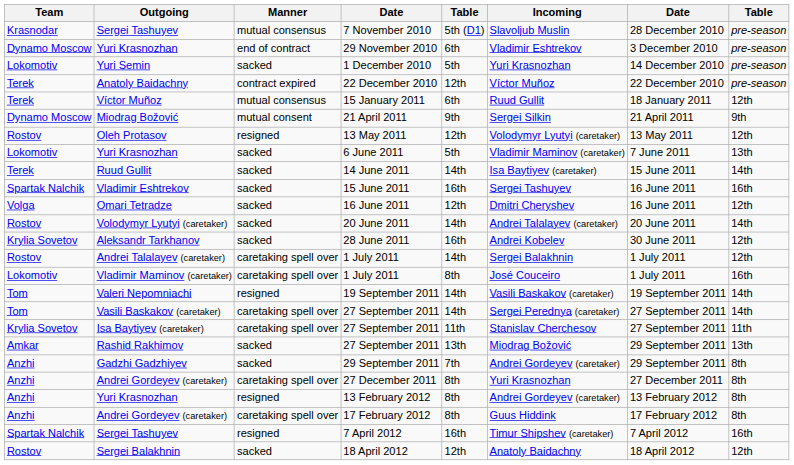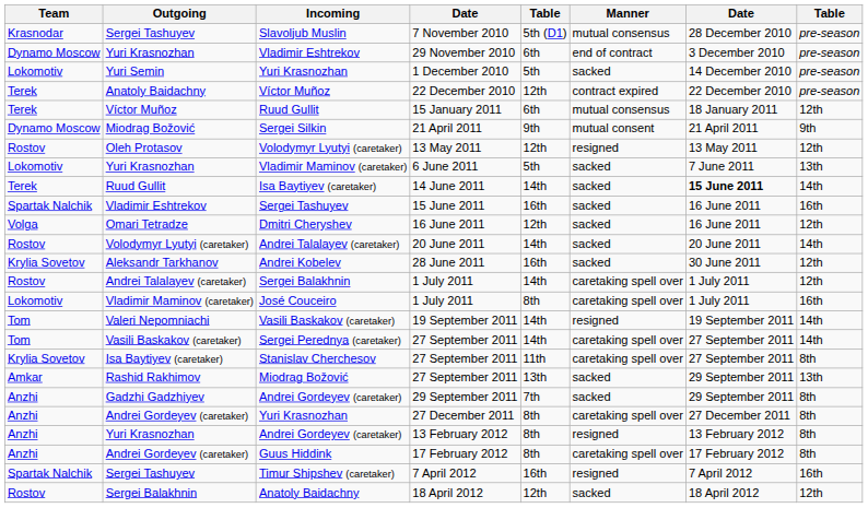 <table class="wikitable">
 <tr>
 <th>Team</th>
 <th>Outgoing</th>
-<th>Manner</th>
+<th>Incoming</th>
 <th>Date</th>
 <th>Table</th>
-<th>Incoming</th>
+<th>Manner</th>
 <th>Date</th>
 <th>Table</th>
 </tr>
 <tr>
 <td><a href='#'>Krasnodar</a></td>
 <td> <a href='#'>Sergei Tashuyev</a></td>
-<td>mutual consensus</td>
+<td> <a href='#'>Slavoljub Muslin</a></td>
 <td>7 November 2010</td>
 <td>5th (<a href='#'>D1</a>)</td>
-<td> <a href='#'>Slavoljub Muslin</a></td>
+<td>mutual consensus</td>
 <td>28 December 2010</td>
 <td><em>pre-season</em></td>
 </tr>
 <tr>
 <td><a href='#'>Dynamo Moscow</a></td>
 <td> <a href='#'>Yuri Krasnozhan</a></td>
-<td>end of contract</td>
+<td> <a href='#'>Vladimir Eshtrekov</a></td>
 <td>29 November 2010</td>
 <td>6th</td>
-<td> <a href='#'>Vladimir Eshtrekov</a></td>
+<td>end of contract</td>
 <td>3 December 2010</td>
 <td><em>pre-season</em></td>
 </tr>
 <tr>
 <td><a href='#'>Lokomotiv</a></td>
 <td> <a href='#'>Yuri Semin</a></td>
-<td>sacked</td>
+<td> <a href='#'>Yuri Krasnozhan</a></td>
 <td>1 December 2010</td>
 <td>5th</td>
-<td> <a href='#'>Yuri Krasnozhan</a></td>
+<td>sacked</td>
 <td>14 December 2010</td>
 <td><em>pre-season</em></td>
 </tr>
 <tr>
 <td><a href='#'>Terek</a></td>
 <td> <a href='#'>Anatoly Baidachny</a></td>
-<td>contract expired</td>
+<td> <a href='#'>Víctor Muñoz</a></td>
 <td>22 December 2010</td>
 <td>12th</td>
-<td> <a href='#'>Víctor Muñoz</a></td>
+<td>contract expired</td>
 <td>22 December 2010</td>
 <td><em>pre-season</em></td>
 </tr>
 <tr>
 <td><a href='#'>Terek</a></td>
 <td> <a href='#'>Víctor Muñoz</a></td>
-<td>mutual consensus</td>
+<td> <a href='#'>Ruud Gullit</a></td>
 <td>15 January 2011</td>
 <td>6th</td>
-<td> <a href='#'>Ruud Gullit</a></td>
+<td>mutual consensus</td>
 <td>18 January 2011</td>
 <td>12th</td>
 </tr>
 <tr>
 <td><a href='#'>Dynamo Moscow</a></td>
 <td> <a href='#'>Miodrag Božović</a></td>
-<td>mutual consent</td>
+<td> <a href='#'>Sergei Silkin</a></td>
 <td>21 April 2011</td>
 <td>9th</td>
-<td> <a href='#'>Sergei Silkin</a></td>
+<td>mutual consent</td>
 <td>21 April 2011</td>
 <td>9th</td>
 </tr>
 <tr>
 <td><a href='#'>Rostov</a></td>
 <td> <a href='#'>Oleh Protasov</a></td>
-<td>resigned</td>
+<td> <a href='#'>Volodymyr Lyutyi</a> <small>(caretaker)</small></td>
 <td>13 May 2011</td>
 <td>12th</td>
-<td> <a href='#'>Volodymyr Lyutyi</a> <small>(caretaker)</small></td>
+<td>resigned</td>
 <td>13 May 2011</td>
 <td>12th</td>
 </tr>
 <tr>
 <td><a href='#'>Lokomotiv</a></td>
 <td> <a href='#'>Yuri Krasnozhan</a></td>
-<td>sacked</td>
+<td> <a href='#'>Vladimir Maminov</a> <small>(caretaker)</small></td>
 <td>6 June 2011</td>
 <td>5th</td>
-<td> <a href='#'>Vladimir Maminov</a> <small>(caretaker)</small></td>
+<td>sacked</td>
 <td>7 June 2011</td>
 <td>13th</td>
 </tr>
 <tr>
 <td><a href='#'>Terek</a></td>
 <td> <a href='#'>Ruud Gullit</a></td>
-<td>sacked</td>
+<td> <a href='#'>Isa Baytiyev</a> <small>(caretaker)</small></td>
 <td>14 June 2011</td>
 <td>14th</td>
-<td> <a href='#'>Isa Baytiyev</a> <small>(caretaker)</small></td>
-<td>15 June 2011</td>
+<td>sacked</td>
+<td><strong>15 June 2011</strong></td>
 <td>14th</td>
 </tr>
 <tr>
 <td><a href='#'>Spartak Nalchik</a></td>
 <td> <a href='#'>Vladimir Eshtrekov</a></td>
-<td>sacked</td>
+<td> <a href='#'>Sergei Tashuyev</a></td>
 <td>15 June 2011</td>
 <td>16th</td>
-<td> <a href='#'>Sergei Tashuyev</a></td>
+<td>sacked</td>
 <td>16 June 2011</td>
 <td>16th</td>
 </tr>
 <tr>
 <td><a href='#'>Volga</a></td>
 <td> <a href='#'>Omari Tetradze</a></td>
-<td>sacked</td>
+<td> <a href='#'>Dmitri Cheryshev</a></td>
 <td>16 June 2011</td>
 <td>12th</td>
-<td> <a href='#'>Dmitri Cheryshev</a></td>
+<td>sacked</td>
 <td>16 June 2011</td>
 <td>12th</td>
 </tr>
 <tr>
 <td><a href='#'>Rostov</a></td>
 <td> <a href='#'>Volodymyr Lyutyi</a> <small>(caretaker)</small></td>
-<td>sacked</td>
+<td> <a href='#'>Andrei Talalayev</a>  <small>(caretaker)</small></td>
 <td>20 June 2011</td>
 <td>14th</td>
-<td> <a href='#'>Andrei Talalayev</a>  <small>(caretaker)</small></td>
+<td>sacked</td>
 <td>20 June 2011</td>
 <td>14th</td>
 </tr>
 <tr>
 <td><a href='#'>Krylia Sovetov</a></td>
 <td> <a href='#'>Aleksandr Tarkhanov</a></td>
-<td>sacked</td>
+<td> <a href='#'>Andrei Kobelev</a></td>
 <td>28 June 2011</td>
 <td>16th</td>
-<td> <a href='#'>Andrei Kobelev</a></td>
+<td>sacked</td>
 <td>30 June 2011</td>
 <td>12th</td>
 </tr>
 <tr>
 <td><a href='#'>Rostov</a></td>
 <td> <a href='#'>Andrei Talalayev</a>  <small>(caretaker)</small></td>
-<td>caretaking spell over</td>
+<td> <a href='#'>Sergei Balakhnin</a></td>
 <td>1 July 2011</td>
 <td>14th</td>
-<td> <a href='#'>Sergei Balakhnin</a></td>
+<td>caretaking spell over</td>
 <td>1 July 2011</td>
 <td>12th</td>
 </tr>
 <tr>
 <td><a href='#'>Lokomotiv</a></td>
 <td> <a href='#'>Vladimir Maminov</a> <small>(caretaker)</small></td>
-<td>caretaking spell over</td>
+<td> <a href='#'>José Couceiro</a></td>
 <td>1 July 2011</td>
 <td>8th</td>
-<td> <a href='#'>José Couceiro</a></td>
+<td>caretaking spell over</td>
 <td>1 July 2011</td>
 <td>16th</td>
 </tr>
 <tr>
 <td><a href='#'>Tom</a></td>
 <td> <a href='#'>Valeri Nepomniachi</a></td>
-<td>resigned</td>
+<td> <a href='#'>Vasili Baskakov</a> <small>(caretaker)</small></td>
 <td>19 September 2011</td>
 <td>14th</td>
-<td> <a href='#'>Vasili Baskakov</a> <small>(caretaker)</small></td>
+<td>resigned</td>
 <td>19 September 2011</td>
 <td>14th</td>
 </tr>
 <tr>
 <td><a href='#'>Tom</a></td>
 <td> <a href='#'>Vasili Baskakov</a> <small>(caretaker)</small></td>
-<td>caretaking spell over</td>
+<td> <a href='#'>Sergei Perednya</a> <small>(caretaker)</small></td>
 <td>27 September 2011</td>
 <td>14th</td>
-<td> <a href='#'>Sergei Perednya</a> <small>(caretaker)</small></td>
+<td>caretaking spell over</td>
 <td>27 September 2011</td>
 <td>14th</td>
 </tr>
 <tr>
 <td><a href='#'>Krylia Sovetov</a></td>
 <td> <a href='#'>Isa Baytiyev</a> <small>(caretaker)</small></td>
-<td>caretaking spell over</td>
-<td>27 September 2011</td>
-<td>11th</td>
 <td> <a href='#'>Stanislav Cherchesov</a></td>
 <td>27 September 2011</td>
 <td>11th</td>
+<td>caretaking spell over</td>
+<td>27 September 2011</td>
+<td>8th</td>
 </tr>
 <tr>
 <td><a href='#'>Amkar</a></td>
 <td> <a href='#'>Rashid Rakhimov</a></td>
-<td>sacked</td>
+<td> <a href='#'>Miodrag Božović</a></td>
 <td>27 September 2011</td>
 <td>13th</td>
-<td> <a href='#'>Miodrag Božović</a></td>
+<td>sacked</td>
 <td>29 September 2011</td>
 <td>13th</td>
 </tr>
 <tr>
 <td><a href='#'>Anzhi</a></td>
 <td> <a href='#'>Gadzhi Gadzhiyev</a></td>
-<td>sacked</td>
+<td> <a href='#'>Andrei Gordeyev</a> <small>(caretaker)</small></td>
 <td>29 September 2011</td>
 <td>7th</td>
-<td> <a href='#'>Andrei Gordeyev</a> <small>(caretaker)</small></td>
+<td>sacked</td>
 <td>29 September 2011</td>
 <td>8th</td>
 </tr>
 <tr>
 <td><a href='#'>Anzhi</a></td>
 <td> <a href='#'>Andrei Gordeyev</a> <small>(caretaker)</small></td>
-<td>caretaking spell over</td>
+<td> <a href='#'>Yuri Krasnozhan</a></td>
 <td>27 December 2011</td>
 <td>8th</td>
-<td> <a href='#'>Yuri Krasnozhan</a></td>
+<td>caretaking spell over</td>
 <td>27 December 2011</td>
 <td>8th</td>
 </tr>
 <tr>
 <td><a href='#'>Anzhi</a></td>
 <td> <a href='#'>Yuri Krasnozhan</a></td>
-<td>resigned</td>
+<td> <a href='#'>Andrei Gordeyev</a> <small>(caretaker)</small></td>
 <td>13 February 2012</td>
 <td>8th</td>
-<td> <a href='#'>Andrei Gordeyev</a> <small>(caretaker)</small></td>
+<td>resigned</td>
 <td>13 February 2012</td>
 <td>8th</td>
 </tr>
 <tr>
 <td><a href='#'>Anzhi</a></td>
 <td> <a href='#'>Andrei Gordeyev</a> <small>(caretaker)</small></td>
-<td>caretaking spell over</td>
+<td> <a href='#'>Guus Hiddink</a></td>
 <td>17 February 2012</td>
 <td>8th</td>
-<td> <a href='#'>Guus Hiddink</a></td>
+<td>caretaking spell over</td>
 <td>17 February 2012</td>
 <td>8th</td>
 </tr>
 <tr>
 <td><a href='#'>Spartak Nalchik</a></td>
 <td> <a href='#'>Sergei Tashuyev</a></td>
-<td>resigned</td>
+<td> <a href='#'>Timur Shipshev</a> <small>(caretaker)</small></td>
 <td>7 April 2012</td>
 <td>16th</td>
-<td> <a href='#'>Timur Shipshev</a> <small>(caretaker)</small></td>
+<td>resigned</td>
 <td>7 April 2012</td>
 <td>16th</td>
 </tr>
 <tr>
 <td><a href='#'>Rostov</a></td>
 <td> <a href='#'>Sergei Balakhnin</a></td>
-<td>sacked</td>
+<td> <a href='#'>Anatoly Baidachny</a></td>
 <td>18 April 2012</td>
 <td>12th</td>
-<td> <a href='#'>Anatoly Baidachny</a></td>
+<td>sacked</td>
 <td>18 April 2012</td>
 <td>12th</td>
 </tr>
 </table>
